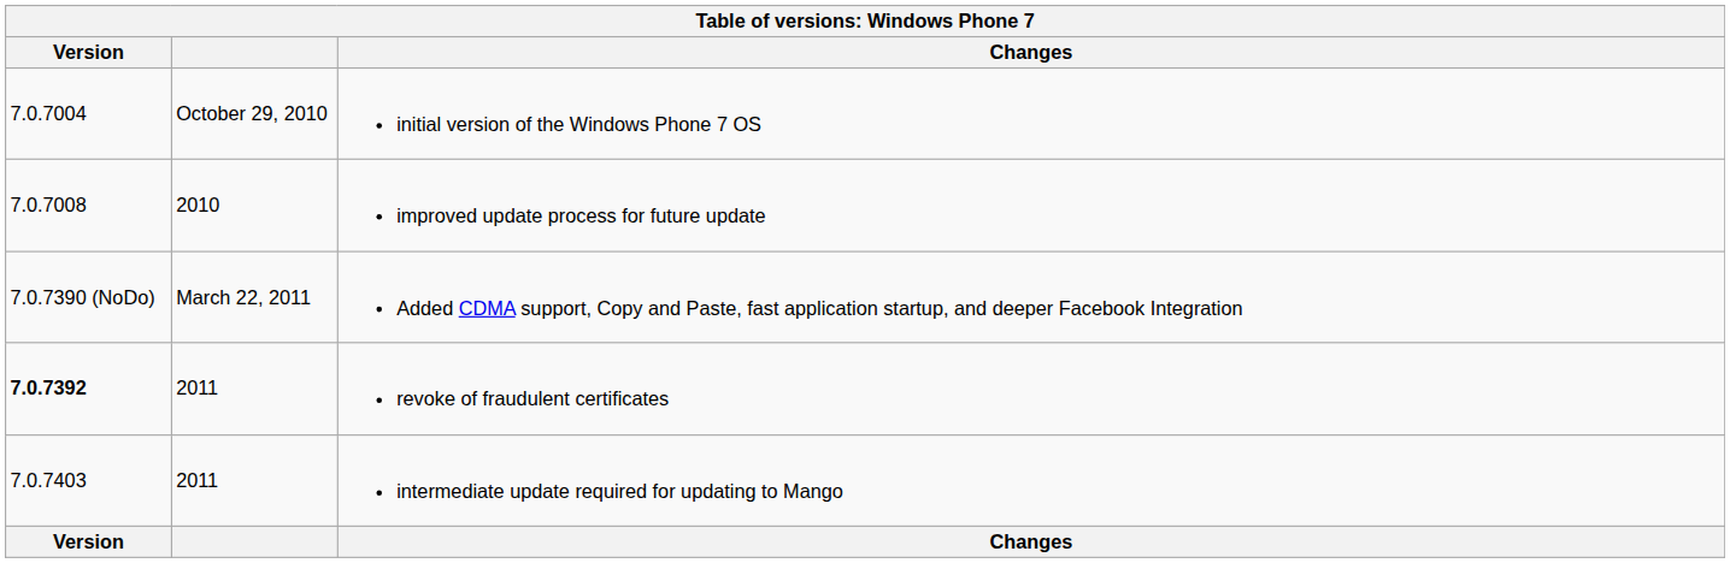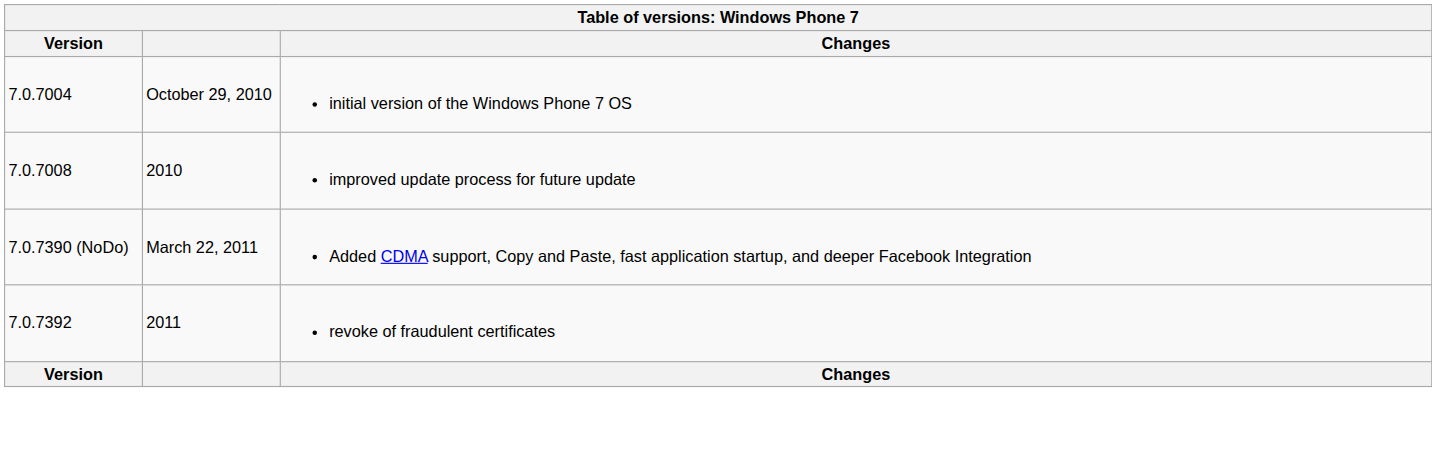 <table class="wikitable collapsible collapsed"  style="width:100%; font-size:90%;">
 <tr>
 <th colspan="3">Table of versions: Windows Phone 7</th>
 </tr>
 <tr>
 <th style="width:8em;">Version</th>
 <th style="width:8em;"></th>
 <th>Changes</th>
 </tr>
 <tr>
 <td style="white-space:nowrap;">7.0.7004</td>
 <td>October 29, 2010</td>
 <td><br><ul><li>initial version of the Windows Phone 7 OS</li></ul></td>
 </tr>
 <tr>
 <td style="white-space:nowrap;">7.0.7008</td>
 <td>2010</td>
 <td><br><ul><li>improved update process for future update</li></ul></td>
 </tr>
 <tr>
 <td style="white-space:nowrap;">7.0.7390 (NoDo)</td>
 <td>March 22, 2011</td>
 <td><br><ul><li>Added <a href='#'>CDMA</a> support, Copy and Paste, fast application startup, and deeper Facebook Integration</li></ul></td>
 </tr>
 <tr>
-<td style="white-space:nowrap;"><strong>7.0.7392</strong></td>
+<td style="white-space:nowrap;">7.0.7392</td>
 <td>2011</td>
 <td><br><ul><li>revoke of fraudulent certificates</li></ul></td>
-</tr>
-<tr>
-<td style="white-space:nowrap;">7.0.7403</td>
-<td>2011</td>
-<td><br><ul><li>intermediate update required for updating to Mango</li></ul></td>
 </tr>
 <tr class="sortbottom">
 <th style="width:8em;">Version</th>
 <th style="width:8em;"></th>
 <th>Changes</th>
 </tr>
 </table>
